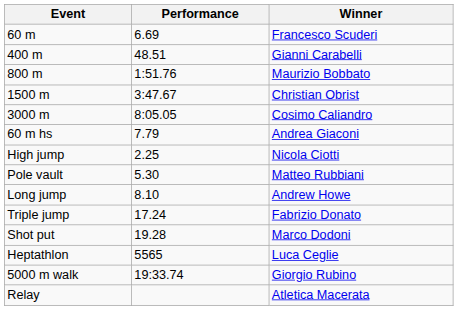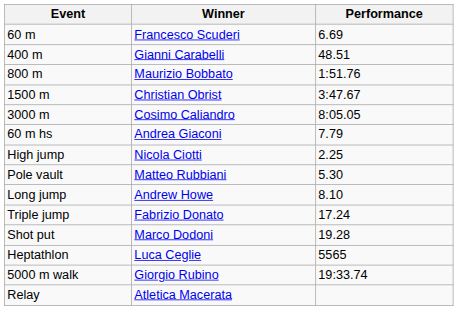 <table class="wikitable" width=45% style="font-size:100%; text-align:left;">
 <tr>
 <th>Event</th>
+<th>Winner</th>
 <th>Performance</th>
-<th>Winner</th>
 </tr>
 <tr>
 <td>60 m</td>
+<td><a href='#'>Francesco Scuderi</a></td>
 <td>6.69</td>
-<td><a href='#'>Francesco Scuderi</a></td>
 </tr>
 <tr>
 <td>400 m</td>
+<td><a href='#'>Gianni Carabelli</a></td>
 <td>48.51</td>
-<td><a href='#'>Gianni Carabelli</a></td>
 </tr>
 <tr>
 <td>800 m</td>
+<td><a href='#'>Maurizio Bobbato </a></td>
 <td>1:51.76</td>
-<td><a href='#'>Maurizio Bobbato </a></td>
 </tr>
 <tr>
 <td>1500 m</td>
+<td><a href='#'>Christian Obrist </a></td>
 <td>3:47.67</td>
-<td><a href='#'>Christian Obrist </a></td>
 </tr>
 <tr>
 <td>3000 m</td>
+<td><a href='#'>Cosimo Caliandro </a></td>
 <td>8:05.05</td>
-<td><a href='#'>Cosimo Caliandro </a></td>
 </tr>
 <tr>
 <td>60 m hs</td>
+<td><a href='#'>Andrea Giaconi </a></td>
 <td>7.79</td>
-<td><a href='#'>Andrea Giaconi </a></td>
 </tr>
 <tr>
 <td>High jump</td>
+<td><a href='#'>Nicola Ciotti </a></td>
 <td>2.25</td>
-<td><a href='#'>Nicola Ciotti </a></td>
 </tr>
 <tr>
 <td>Pole vault</td>
+<td><a href='#'>Matteo Rubbiani</a></td>
 <td>5.30</td>
-<td><a href='#'>Matteo Rubbiani</a></td>
 </tr>
 <tr>
 <td>Long jump</td>
+<td><a href='#'>Andrew Howe</a></td>
 <td>8.10</td>
-<td><a href='#'>Andrew Howe</a></td>
 </tr>
 <tr>
 <td>Triple jump</td>
+<td><a href='#'>Fabrizio Donato </a></td>
 <td>17.24</td>
-<td><a href='#'>Fabrizio Donato </a></td>
 </tr>
 <tr>
 <td>Shot put</td>
+<td><a href='#'>Marco Dodoni </a></td>
 <td>19.28</td>
-<td><a href='#'>Marco Dodoni </a></td>
 </tr>
 <tr>
 <td>Heptathlon</td>
+<td><a href='#'>Luca Ceglie</a></td>
 <td>5565</td>
-<td><a href='#'>Luca Ceglie</a></td>
 </tr>
 <tr>
 <td>5000 m walk</td>
+<td><a href='#'>Giorgio Rubino</a></td>
 <td>19:33.74</td>
-<td><a href='#'>Giorgio Rubino</a></td>
 </tr>
 <tr>
 <td>Relay</td>
+<td><a href='#'>Atletica Macerata</a></td>
 <td></td>
-<td><a href='#'>Atletica Macerata</a></td>
 </tr>
 </table>
